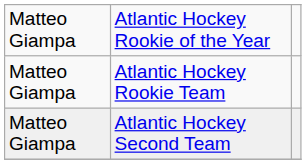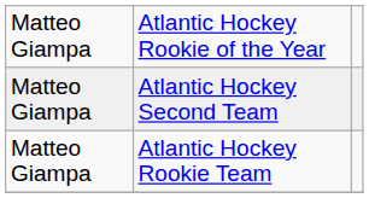 <table class="wikitable" width=40%>
 <tr>
 <td>Matteo Giampa</td>
 <td><a href='#'>Atlantic Hockey Rookie of the Year</a></td>
 <td></td>
-</tr>
-<tr>
-<td>Matteo Giampa</td>
-<td rowspan=1><a href='#'>Atlantic Hockey Rookie Team</a></td>
-<td rowspan=1></td>
 </tr>
 <tr bgcolor=f0f0f0>
 <td>Matteo Giampa</td>
 <td rowspan=1><a href='#'>Atlantic Hockey Second Team</a></td>
 <td rowspan=1></td>
 </tr>
 <tr>
+<td>Matteo Giampa</td>
+<td rowspan=1><a href='#'>Atlantic Hockey Rookie Team</a></td>
+<td rowspan=1></td>
+</tr>
+<tr>
 </tr>
 </table>
